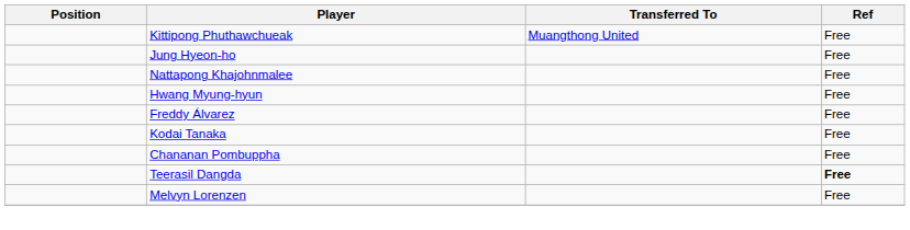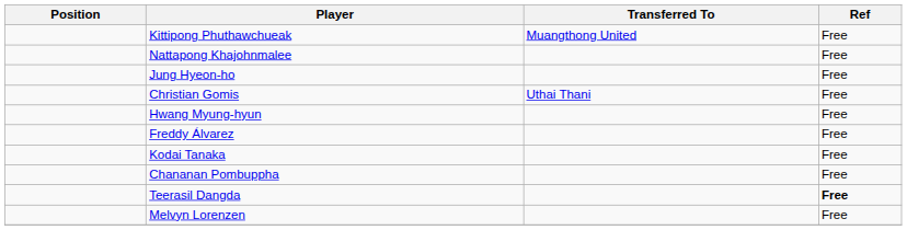 <table class="wikitable sortable" style="width:90%; text-align:center; font-size:100%; text-align:left;">
 <tr>
 <th>Position</th>
 <th>Player</th>
 <th>Transferred To</th>
 <th>Ref</th>
 </tr>
 <tr>
 <td></td>
 <td> <a href='#'>Kittipong Phuthawchueak</a></td>
 <td> <a href='#'>Muangthong United</a></td>
 <td>Free</td>
 </tr>
 <tr>
 <td></td>
+<td> <a href='#'>Nattapong Khajohnmalee</a></td>
+<td></td>
+<td>Free </td>
+</tr>
+<tr>
+<td></td>
 <td> <a href='#'>Jung Hyeon-ho</a></td>
 <td></td>
 <td>Free </td>
 </tr>
 <tr>
 <td></td>
-<td> <a href='#'>Nattapong Khajohnmalee</a></td>
-<td></td>
-<td>Free </td>
+<td> <a href='#'>Christian Gomis</a></td>
+<td> <a href='#'>Uthai Thani</a></td>
+<td>Free  </td>
 </tr>
 <tr>
 <td></td>
 <td> <a href='#'>Hwang Myung-hyun</a></td>
 <td></td>
 <td>Free   </td>
 </tr>
 <tr>
 <td></td>
 <td> <a href='#'>Freddy Álvarez</a></td>
 <td></td>
 <td>Free </td>
 </tr>
 <tr>
 <td></td>
 <td> <a href='#'>Kodai Tanaka</a></td>
 <td></td>
 <td>Free </td>
 </tr>
 <tr>
 <td></td>
 <td> <a href='#'>Chananan Pombuppha</a></td>
 <td></td>
 <td>Free </td>
 </tr>
 <tr>
 <td></td>
 <td> <a href='#'>Teerasil Dangda</a></td>
 <td></td>
 <td><strong>Free </strong></td>
 </tr>
 <tr>
 <td></td>
 <td> <a href='#'>Melvyn Lorenzen</a></td>
 <td></td>
 <td>Free  </td>
 </tr>
 <tr>
 </tr>
 </table>
